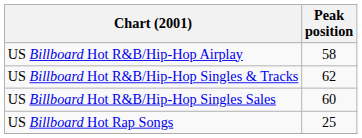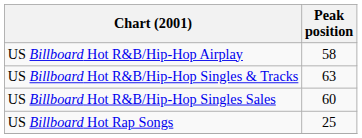 <table class="wikitable">
 <tr>
 <th>Chart (2001)</th>
 <th>Peak<br>position</th>
 </tr>
 <tr>
 <td>US <a href='#'><em>Billboard</em> Hot R&B/Hip-Hop Airplay</a></td>
 <td align="center">58</td>
 </tr>
 <tr>
 <td>US <a href='#'><em>Billboard</em> Hot R&B/Hip-Hop Singles & Tracks</a></td>
-<td align="center">62</td>
+<td align="center">63</td>
 </tr>
 <tr>
 <td>US <a href='#'><em>Billboard</em> Hot R&B/Hip-Hop Singles Sales</a></td>
 <td align="center">60</td>
 </tr>
 <tr>
 <td>US <a href='#'><em>Billboard</em> Hot Rap Songs</a></td>
 <td align="center">25</td>
 </tr>
 <tr>
 </tr>
 </table>
